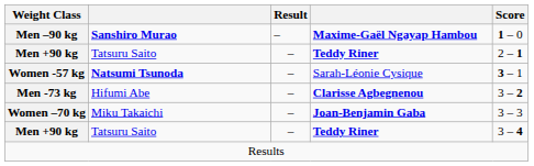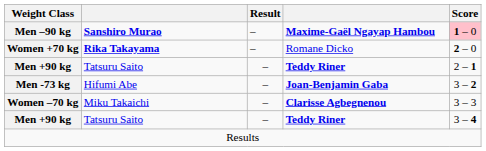 <table class="wikitable">
 <tr>
 <th>Weight Class</th>
 <th style="width: 230px;"></th>
 <th>Result</th>
 <th style="width: 230px;"></th>
 <th>Score</th>
 </tr>
 <tr>
 <th>Men –90 kg</th>
 <td><strong><a href='#'>Sanshiro Murao</a></strong></td>
 <td><strong></strong> – </td>
 <td><strong><a href='#'>Maxime-Gaël Ngayap Hambou</a></strong></td>
-<td align=center><strong>1</strong> – 0</td>
+<td align=center style="background: pink;"><strong>1</strong> – 0</td>
+</tr>
+<tr>
+<th>Women +70 kg</th>
+<td><strong><a href='#'>Rika Takayama</a></strong></td>
+<td><strong></strong> – </td>
+<td><a href='#'>Romane Dicko</a></td>
+<td align=center><strong>2</strong> – 0</td>
 </tr>
 <tr>
 <th>Men +90 kg</th>
 <td><a href='#'>Tatsuru Saito</a></td>
 <td align=center> – <strong></strong></td>
 <td><strong><a href='#'>Teddy Riner</a></strong></td>
 <td align=center>2 – <strong>1</strong></td>
 </tr>
 <tr>
-<th>Women -57 kg</th>
-<td><strong><a href='#'>Natsumi Tsunoda</a></strong></td>
-<td align=center><strong></strong> – </td>
-<td><a href='#'>Sarah-Léonie Cysique</a></td>
-<td align=center><strong>3</strong> – 1</td>
-</tr>
-<tr>
 <th>Men -73 kg</th>
 <td><a href='#'>Hifumi Abe</a></td>
 <td align=center> – <strong></strong></td>
-<td><strong><a href='#'>Clarisse Agbegnenou</a></strong></td>
+<td><strong><a href='#'>Joan-Benjamin Gaba</a></strong></td>
 <td align=center>3 – <strong>2</strong></td>
 </tr>
 <tr>
 <th>Women –70 kg</th>
 <td><a href='#'>Miku Takaichi</a></td>
 <td align=center> – <strong></strong></td>
-<td><strong><a href='#'>Joan-Benjamin Gaba</a></strong></td>
+<td><strong><a href='#'>Clarisse Agbegnenou</a></strong></td>
 <td align=center>3 – 3</td>
 </tr>
 <tr>
 <th>Men +90 kg</th>
 <td><a href='#'>Tatsuru Saito</a></td>
 <td align=center> – <strong></strong></td>
 <td><strong><a href='#'>Teddy Riner</a></strong></td>
 <td align=center>3 – <strong>4</strong></td>
 </tr>
 <tr>
 <td align=center colspan=5>Results</td>
 </tr>
 </table>
